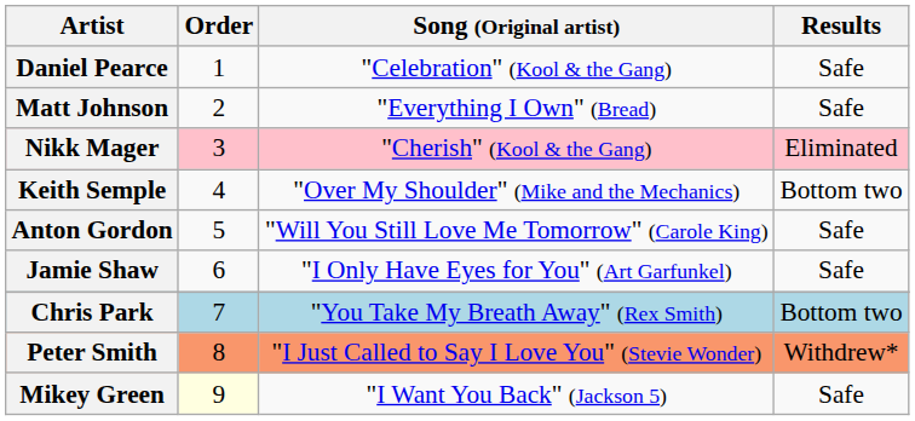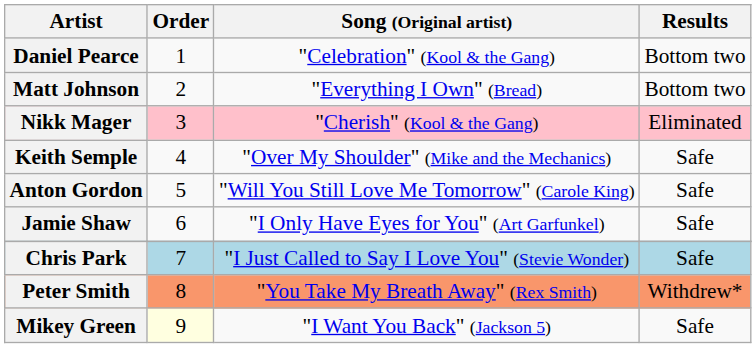 <table class="wikitable plainrowheaders" style="text-align:center;">
 <tr>
 <th scope="col">Artist</th>
 <th scope="col">Order</th>
 <th scope="col">Song  <small>(Original artist)</small></th>
 <th scope="col">Results</th>
 </tr>
 <tr>
 <th scope="row">Daniel Pearce</th>
 <td>1</td>
 <td>"<a href='#'>Celebration</a>" <small>(<a href='#'>Kool & the Gang</a>)</small></td>
-<td>Safe</td>
+<td>Bottom two</td>
 </tr>
 <tr>
 <th scope="row">Matt Johnson</th>
 <td>2</td>
 <td>"<a href='#'>Everything I Own</a>" <small>(<a href='#'>Bread</a>)</small></td>
-<td>Safe</td>
+<td>Bottom two</td>
 </tr>
 <tr style="background:pink;">
 <th scope="row">Nikk Mager</th>
 <td>3</td>
 <td>"<a href='#'>Cherish</a>" <small>(<a href='#'>Kool & the Gang</a>)</small></td>
 <td>Eliminated</td>
 </tr>
 <tr>
 <th scope="row">Keith Semple</th>
 <td>4</td>
 <td>"<a href='#'>Over My Shoulder</a>" <small>(<a href='#'>Mike and the Mechanics</a>)</small></td>
-<td>Bottom two</td>
+<td>Safe</td>
 </tr>
 <tr>
 <th scope="row">Anton Gordon</th>
 <td>5</td>
 <td>"<a href='#'>Will You Still Love Me Tomorrow</a>" <small>(<a href='#'>Carole King</a>)</small></td>
 <td>Safe</td>
 </tr>
 <tr>
 <th scope="row">Jamie Shaw</th>
 <td>6</td>
 <td>"<a href='#'>I Only Have Eyes for You</a>" <small>(<a href='#'>Art Garfunkel</a>)</small></td>
 <td>Safe</td>
 </tr>
 <tr>
 </tr>
 <tr style="background:lightblue;">
 <th scope="row">Chris Park</th>
 <td>7</td>
-<td>"<a href='#'>You Take My Breath Away</a>" <small>(<a href='#'>Rex Smith</a>)</small></td>
-<td>Bottom two</td>
+<td>"<a href='#'>I Just Called to Say I Love You</a>" <small>(<a href='#'>Stevie Wonder</a>)</small></td>
+<td>Safe</td>
 </tr>
 <tr style="background:#F9966B;">
 <th scope="row">Peter Smith</th>
 <td>8</td>
-<td>"<a href='#'>I Just Called to Say I Love You</a>" <small>(<a href='#'>Stevie Wonder</a>)</small></td>
+<td>"<a href='#'>You Take My Breath Away</a>" <small>(<a href='#'>Rex Smith</a>)</small></td>
 <td>Withdrew*</td>
 </tr>
 <tr>
 <th scope="row">Mikey Green</th>
 <td style="background: lightyellow;">9</td>
 <td>"<a href='#'>I Want You Back</a>" <small>(<a href='#'>Jackson 5</a>)</small></td>
 <td>Safe</td>
 </tr>
 </table>
